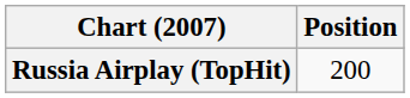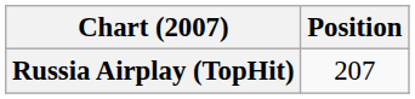 <table class="wikitable plainrowheaders" style="text-align:center">
 <tr>
 <th scope="col">Chart (2007)</th>
 <th scope="col">Position</th>
 </tr>
 <tr>
 <th scope="row">Russia Airplay (TopHit)</th>
-<td>200</td>
+<td>207</td>
 </tr>
 </table>
